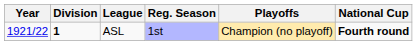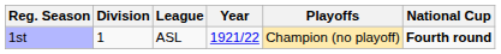 <table class="wikitable">
 <tr>
-<th>Year</th>
+<th>Reg. Season</th>
 <th>Division</th>
 <th>League</th>
-<th>Reg. Season</th>
+<th>Year</th>
 <th>Playoffs</th>
 <th>National Cup</th>
 </tr>
 <tr>
+<td bgcolor="B3B7FF">1st</td>
+<td>1</td>
+<td>ASL</td>
 <td><a href='#'>1921/22</a></td>
-<td><strong>1</strong></td>
-<td>ASL</td>
-<td bgcolor="B3B7FF">1st</td>
 <td bgcolor="FFEBAD">Champion (no playoff)</td>
 <td><strong>Fourth round</strong></td>
 </tr>
 </table>
